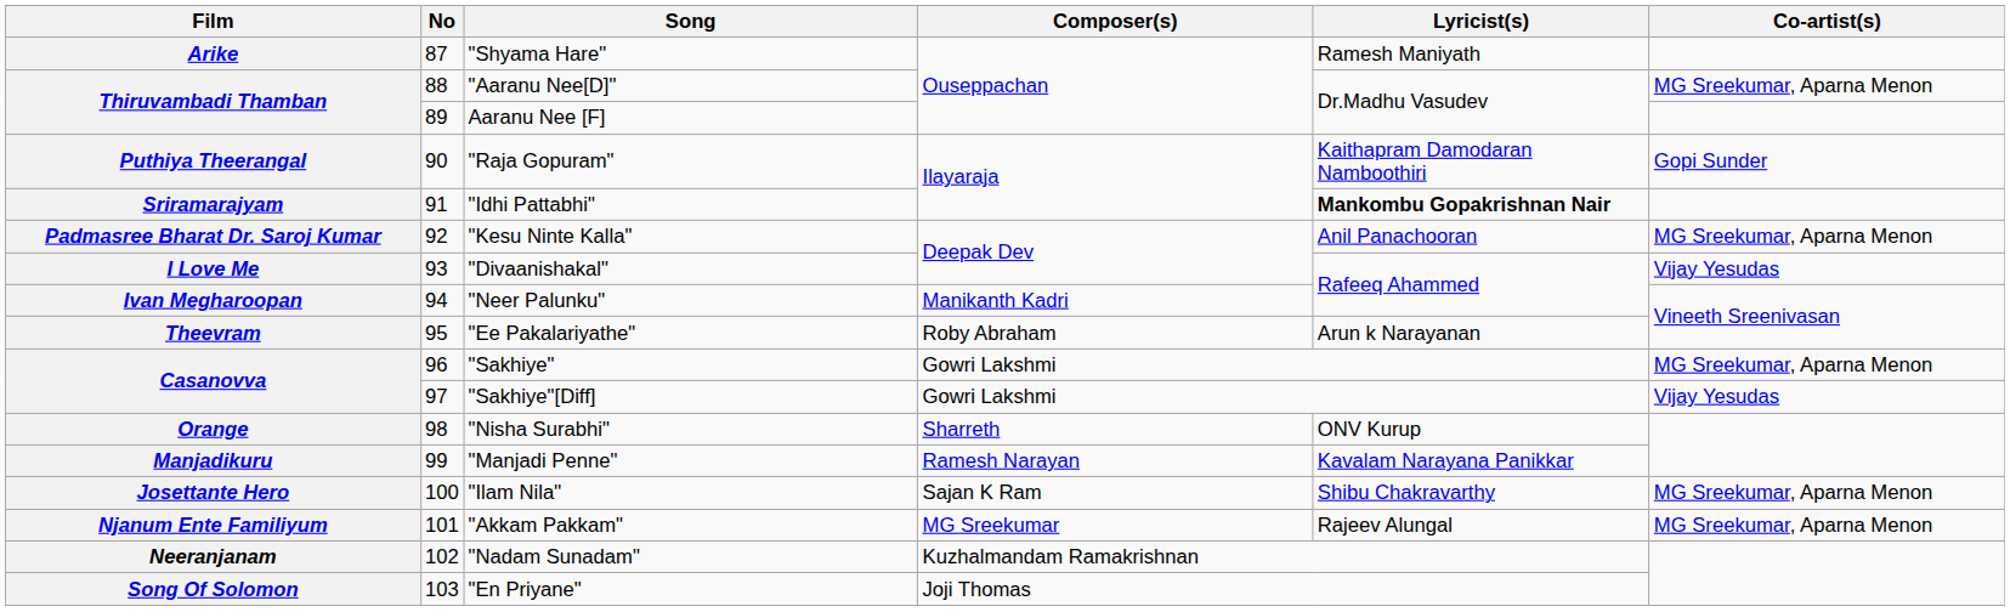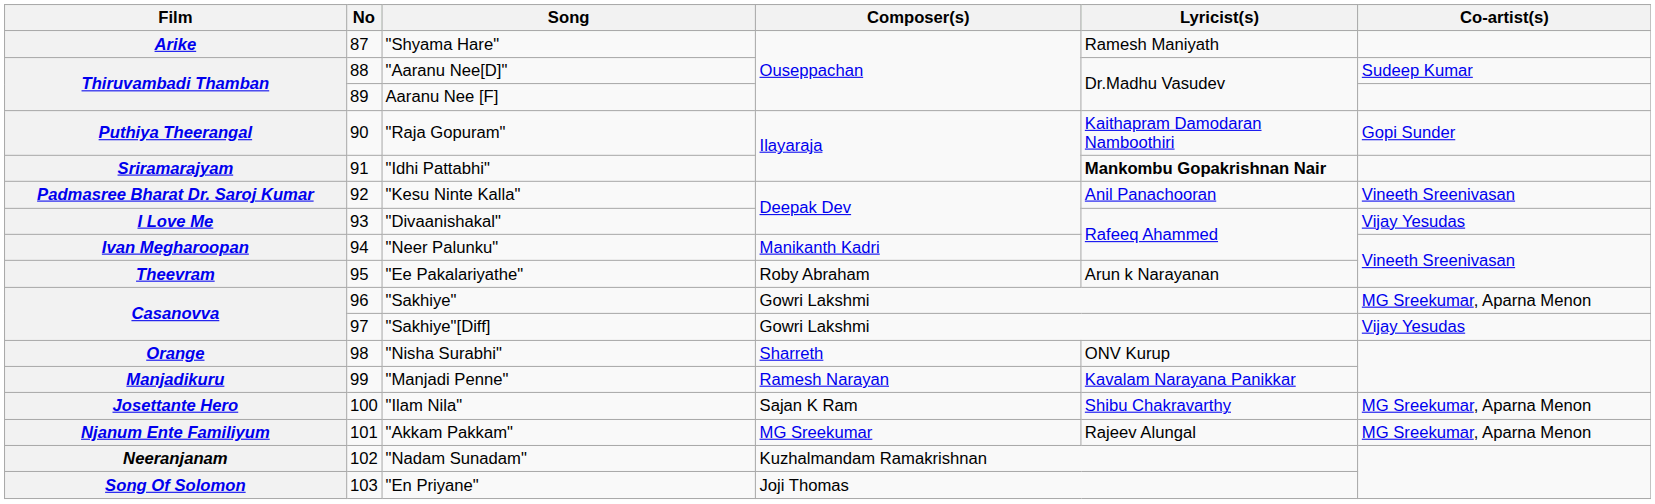 <table class="wikitable plainrowheaders" width="100%" textcolor:#000;">
 <tr style="background:#cfc; text-align:center;">
 <th scope="col" width=21%>Film</th>
 <th>No</th>
 <th scope="col" width=23%>Song</th>
 <th scope="col" width=20%>Composer(s)</th>
 <th scope="col" width=17%>Lyricist(s)</th>
 <th scope="col" width=18%>Co-artist(s)</th>
 </tr>
 <tr>
 <th scope="row"><em><a href='#'>Arike</a></em></th>
 <td>87</td>
 <td>"Shyama Hare"</td>
 <td rowspan="3"><a href='#'>Ouseppachan</a></td>
 <td>Ramesh Maniyath</td>
 <td></td>
 </tr>
 <tr>
 <th scope="row" rowspan="2"><em><a href='#'>Thiruvambadi Thamban</a></em></th>
 <td>88</td>
 <td>"Aaranu Nee[D]"</td>
 <td rowspan="2">Dr.Madhu Vasudev</td>
-<td><a href='#'>MG Sreekumar</a>, Aparna Menon</td>
+<td><a href='#'>Sudeep Kumar</a></td>
 </tr>
 <tr>
 <td>89</td>
 <td>Aaranu Nee [F]</td>
 <td></td>
 </tr>
 <tr>
 <th scope="row"><em><a href='#'>Puthiya Theerangal</a></em></th>
 <td>90</td>
 <td>"Raja Gopuram"</td>
 <td rowspan="2"><a href='#'>Ilayaraja</a></td>
 <td><a href='#'>Kaithapram Damodaran Namboothiri</a></td>
 <td><a href='#'>Gopi Sunder</a></td>
 </tr>
 <tr>
 <th scope="row"><em><a href='#'>Sriramarajyam</a></em></th>
 <td>91</td>
 <td>"Idhi Pattabhi"</td>
 <td><strong>Mankombu Gopakrishnan Nair</strong></td>
 <td></td>
 </tr>
 <tr>
 <th scope="row"><em><a href='#'>Padmasree Bharat Dr. Saroj Kumar</a></em></th>
 <td>92</td>
 <td>"Kesu Ninte Kalla"</td>
 <td rowspan="2"><a href='#'>Deepak Dev</a></td>
 <td><a href='#'>Anil Panachooran</a></td>
-<td><a href='#'>MG Sreekumar</a>, Aparna Menon</td>
+<td><a href='#'>Vineeth Sreenivasan</a></td>
 </tr>
 <tr>
 <th scope="row"><em><a href='#'>I Love Me</a></em></th>
 <td>93</td>
 <td>"Divaanishakal"</td>
 <td rowspan="2"><a href='#'>Rafeeq Ahammed</a></td>
 <td><a href='#'>Vijay Yesudas</a></td>
 </tr>
 <tr>
 <th scope="row"><em><a href='#'>Ivan Megharoopan</a></em></th>
 <td>94</td>
 <td>"Neer Palunku"</td>
 <td><a href='#'>Manikanth Kadri</a></td>
 <td rowspan="2"><a href='#'>Vineeth Sreenivasan</a></td>
 </tr>
 <tr>
 <th scope="row"><em><a href='#'>Theevram</a></em></th>
 <td>95</td>
 <td>"Ee Pakalariyathe"</td>
 <td>Roby Abraham</td>
 <td>Arun k Narayanan</td>
 </tr>
 <tr>
 <th scope="row" rowspan="2"><em><a href='#'>Casanovva</a></em></th>
 <td>96</td>
 <td>"Sakhiye"</td>
 <td colspan="2">Gowri Lakshmi</td>
 <td><a href='#'>MG Sreekumar</a>, Aparna Menon</td>
 </tr>
 <tr>
 <td>97</td>
 <td>"Sakhiye"[Diff]</td>
 <td colspan="2">Gowri Lakshmi</td>
 <td><a href='#'>Vijay Yesudas</a></td>
 </tr>
 <tr>
 <th scope="row"><em><a href='#'>Orange</a></em></th>
 <td>98</td>
 <td>"Nisha Surabhi"</td>
 <td><a href='#'>Sharreth</a></td>
 <td>ONV Kurup</td>
 <td rowspan="2"></td>
 </tr>
 <tr>
 <th scope="row"><em><a href='#'>Manjadikuru</a></em></th>
 <td>99</td>
 <td>"Manjadi Penne"</td>
 <td><a href='#'>Ramesh Narayan</a></td>
 <td><a href='#'>Kavalam Narayana Panikkar</a></td>
 </tr>
 <tr>
 <th scope="row"><em><a href='#'>Josettante Hero</a></em></th>
 <td>100</td>
 <td>"Ilam Nila"</td>
 <td>Sajan K Ram</td>
 <td><a href='#'>Shibu Chakravarthy</a></td>
 <td><a href='#'>MG Sreekumar</a>, Aparna Menon</td>
 </tr>
 <tr>
 <th scope="row"><em><a href='#'>Njanum Ente Familiyum</a></em></th>
 <td>101</td>
 <td>"Akkam Pakkam"</td>
 <td><a href='#'>MG Sreekumar</a></td>
 <td>Rajeev Alungal</td>
 <td><a href='#'>MG Sreekumar</a>, Aparna Menon</td>
 </tr>
 <tr>
 <th scope="row"><em>Neeranjanam</em></th>
 <td>102</td>
 <td>"Nadam Sunadam"</td>
 <td colspan="2">Kuzhalmandam Ramakrishnan</td>
 <td rowspan="2"></td>
 </tr>
 <tr>
 <th scope="row"><em><a href='#'>Song Of Solomon</a></em></th>
 <td>103</td>
 <td>"En Priyane"</td>
 <td colspan="2">Joji Thomas</td>
 </tr>
 </table>
